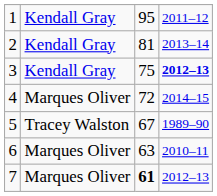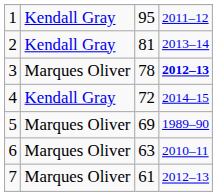 <table class="wikitable">
 <tr>
 </tr>
 <tr>
 <td>1</td>
 <td><a href='#'>Kendall Gray</a></td>
 <td>95</td>
 <td style="font-size:80%;"><a href='#'>2011–12</a></td>
 </tr>
 <tr>
 <td>2</td>
 <td><a href='#'>Kendall Gray</a></td>
 <td>81</td>
 <td style="font-size:80%;"><a href='#'>2013–14</a></td>
 </tr>
 <tr>
 <td>3</td>
-<td><a href='#'>Kendall Gray</a></td>
-<td>75</td>
+<td>Marques Oliver</td>
+<td>78</td>
 <td style="font-size:80%;"><strong><a href='#'>2012–13</a></strong></td>
 </tr>
 <tr>
 <td>4</td>
-<td>Marques Oliver</td>
+<td><a href='#'>Kendall Gray</a></td>
 <td>72</td>
 <td style="font-size:80%;"><a href='#'>2014–15</a></td>
 </tr>
 <tr>
 <td>5</td>
-<td>Tracey Walston</td>
-<td>67</td>
+<td>Marques Oliver</td>
+<td>69</td>
 <td style="font-size:80%;"><a href='#'>1989–90</a></td>
 </tr>
 <tr>
 <td>6</td>
 <td>Marques Oliver</td>
 <td>63</td>
 <td style="font-size:80%;"><a href='#'>2010–11</a></td>
 </tr>
 <tr>
 <td>7</td>
 <td>Marques Oliver</td>
-<td><strong>61</strong></td>
+<td>61</td>
 <td style="font-size:80%;"><a href='#'>2012–13</a></td>
 </tr>
 </table>
